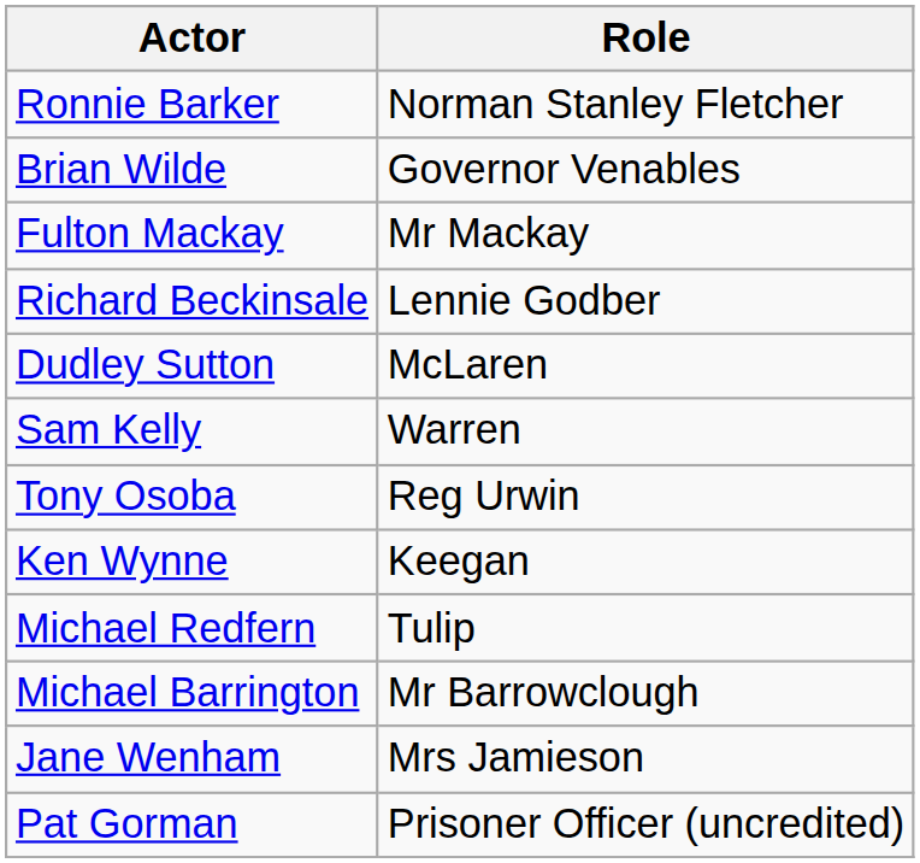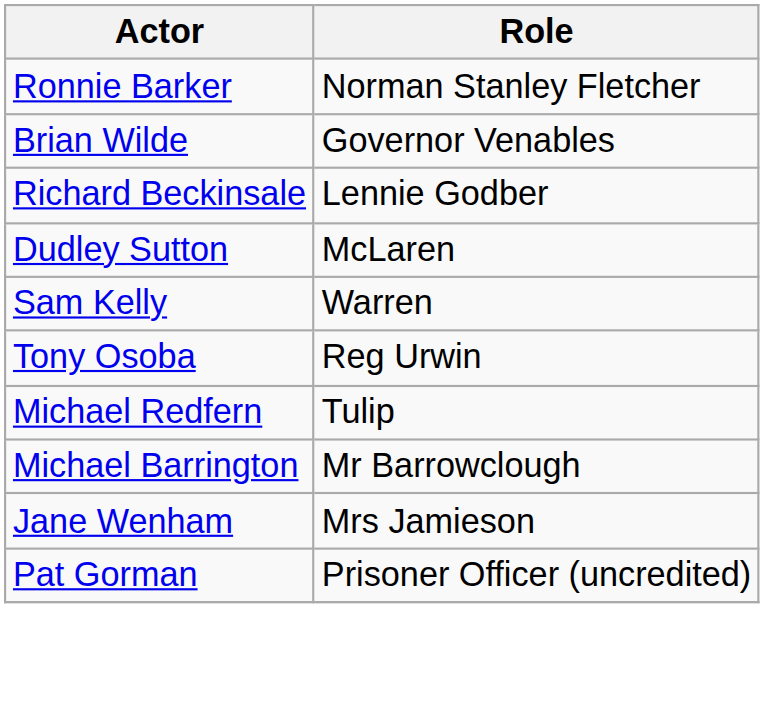 <table class="wikitable">
 <tr>
 <th>Actor</th>
 <th>Role</th>
 </tr>
 <tr>
 <td><a href='#'>Ronnie Barker</a></td>
 <td>Norman Stanley Fletcher</td>
 </tr>
 <tr>
 <td><a href='#'>Brian Wilde</a></td>
 <td>Governor Venables</td>
-</tr>
-<tr>
-<td><a href='#'>Fulton Mackay</a></td>
-<td>Mr Mackay</td>
 </tr>
 <tr>
 <td><a href='#'>Richard Beckinsale</a></td>
 <td>Lennie Godber</td>
 </tr>
 <tr>
 <td><a href='#'>Dudley Sutton</a></td>
 <td>McLaren</td>
 </tr>
 <tr>
 <td><a href='#'>Sam Kelly</a></td>
 <td>Warren</td>
 </tr>
 <tr>
 <td><a href='#'>Tony Osoba</a></td>
 <td>Reg Urwin</td>
-</tr>
-<tr>
-<td><a href='#'>Ken Wynne</a></td>
-<td>Keegan</td>
 </tr>
 <tr>
 <td><a href='#'>Michael Redfern</a></td>
 <td>Tulip</td>
 </tr>
 <tr>
 <td><a href='#'>Michael Barrington</a></td>
 <td>Mr Barrowclough</td>
 </tr>
 <tr>
 <td><a href='#'>Jane Wenham</a></td>
 <td>Mrs Jamieson</td>
 </tr>
 <tr>
 <td><a href='#'>Pat Gorman</a></td>
 <td>Prisoner Officer (uncredited)</td>
 </tr>
 <tr>
 </tr>
 </table>
